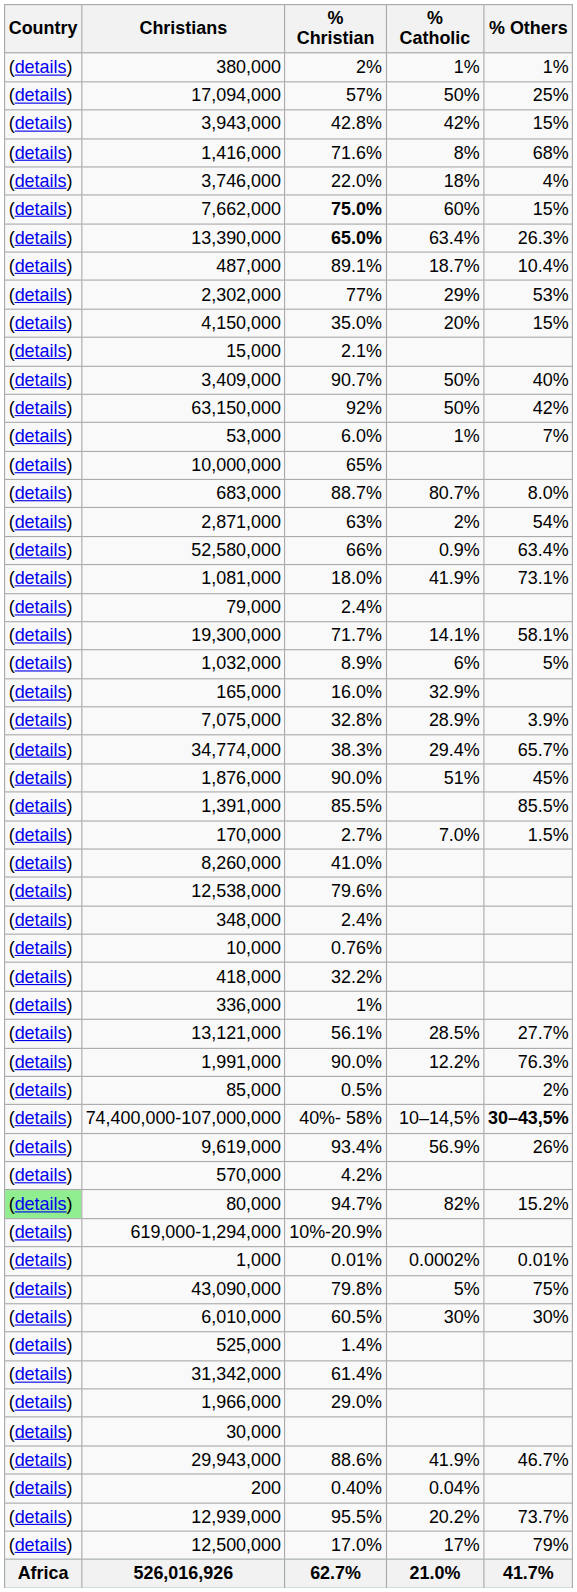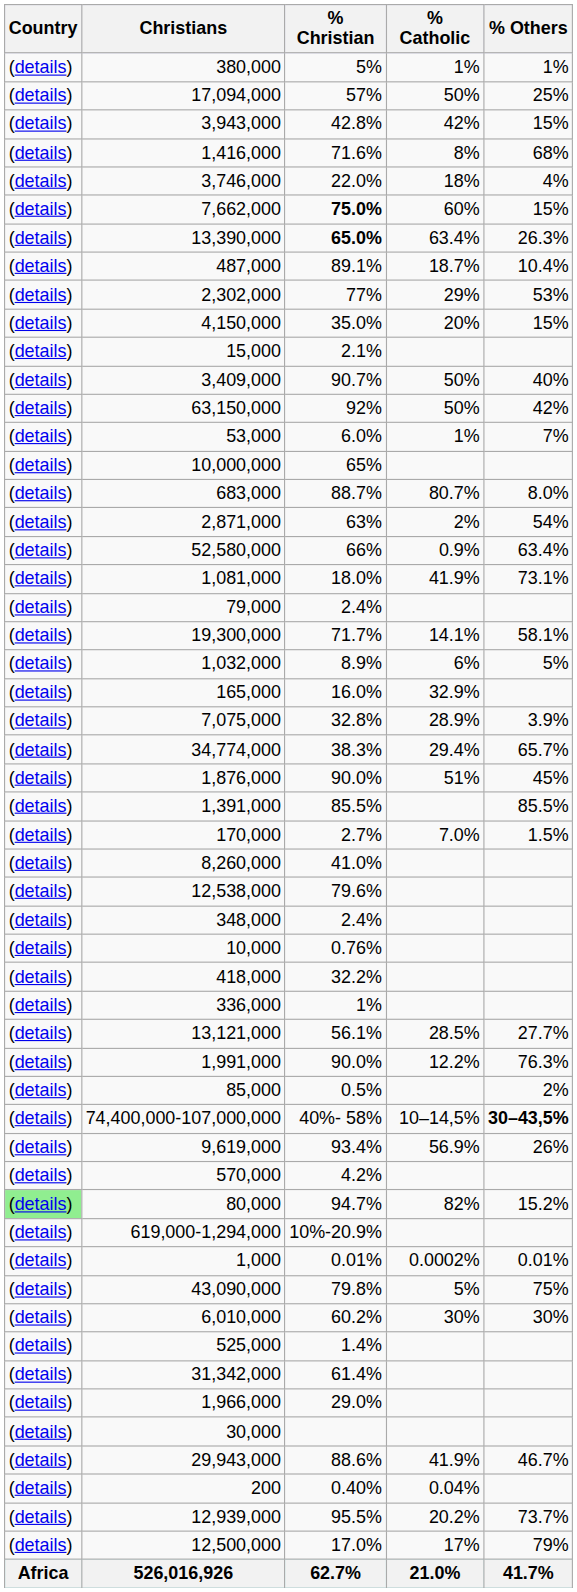 <table class="wikitable sortable" id="toc" cellspacing="4">
 <tr style="background:#ccf;">
 <th>Country</th>
 <th data-sort-type="number">Christians</th>
 <th data-sort-type="number" style="max-width:5em">% Christian</th>
 <th data-sort-type="number" style="max-width:5em">% Catholic</th>
 <th data-sort-type="number" style="max-width:5em">% Others</th>
 </tr>
 <tr>
 <td> (<a href='#'>details</a>)</td>
 <td style="text-align:right;">380,000</td>
-<td style="text-align:right;">2%</td>
+<td style="text-align:right;">5%</td>
 <td style="text-align:right;">1%</td>
 <td style="text-align:right;">1%</td>
 </tr>
 <tr>
 <td> (<a href='#'>details</a>)</td>
 <td style="text-align:right;">17,094,000</td>
 <td style="text-align:right;">57%</td>
 <td style="text-align:right;">50%</td>
 <td style="text-align:right;">25%</td>
 </tr>
 <tr>
 <td> (<a href='#'>details</a>)</td>
 <td style="text-align:right;">3,943,000</td>
 <td style="text-align:right;">42.8%</td>
 <td style="text-align:right;">42%</td>
 <td style="text-align:right;">15%</td>
 </tr>
 <tr>
 <td> (<a href='#'>details</a>)</td>
 <td style="text-align:right;">1,416,000</td>
 <td style="text-align:right;">71.6%</td>
 <td style="text-align:right;">8%</td>
 <td style="text-align:right;">68%</td>
 </tr>
 <tr>
 <td> (<a href='#'>details</a>)</td>
 <td style="text-align:right;">3,746,000</td>
 <td style="text-align:right;">22.0%</td>
 <td style="text-align:right;">18%</td>
 <td style="text-align:right;">4%</td>
 </tr>
 <tr>
 <td> (<a href='#'>details</a>)</td>
 <td style="text-align:right;">7,662,000</td>
 <td style="text-align:right;"><strong>75.0%</strong></td>
 <td style="text-align:right;">60%</td>
 <td style="text-align:right;">15%</td>
 </tr>
 <tr>
 <td> (<a href='#'>details</a>)</td>
 <td style="text-align:right;">13,390,000</td>
 <td style="text-align:right;"><strong>65.0%</strong></td>
 <td style="text-align:right;">63.4%</td>
 <td style="text-align:right;">26.3%</td>
 </tr>
 <tr>
 <td> (<a href='#'>details</a>)</td>
 <td style="text-align:right;">487,000</td>
 <td style="text-align:right;">89.1%</td>
 <td style="text-align:right;">18.7%</td>
 <td style="text-align:right;">10.4%</td>
 </tr>
 <tr>
 <td> (<a href='#'>details</a>)</td>
 <td style="text-align:right;">2,302,000</td>
 <td style="text-align:right;">77%</td>
 <td style="text-align:right;">29%</td>
 <td style="text-align:right;">53%</td>
 </tr>
 <tr>
 <td> (<a href='#'>details</a>)</td>
 <td style="text-align:right;">4,150,000</td>
 <td style="text-align:right;">35.0%</td>
 <td style="text-align:right;">20%</td>
 <td style="text-align:right;">15%</td>
 </tr>
 <tr>
 <td> (<a href='#'>details</a>)</td>
 <td style="text-align:right;">15,000</td>
 <td style="text-align:right;">2.1%</td>
 <td style="text-align:right;"></td>
 <td style="text-align:right;"></td>
 </tr>
 <tr>
 <td> (<a href='#'>details</a>)</td>
 <td style="text-align:right;">3,409,000</td>
 <td style="text-align:right;">90.7%</td>
 <td style="text-align:right;">50%</td>
 <td style="text-align:right;">40%</td>
 </tr>
 <tr>
 <td> (<a href='#'>details</a>)</td>
 <td style="text-align:right;">63,150,000</td>
 <td style="text-align:right;">92%</td>
 <td style="text-align:right;">50%</td>
 <td style="text-align:right;">42%</td>
 </tr>
 <tr>
 <td> (<a href='#'>details</a>)</td>
 <td style="text-align:right;">53,000</td>
 <td style="text-align:right;">6.0%</td>
 <td style="text-align:right;">1%</td>
 <td style="text-align:right;">7%</td>
 </tr>
 <tr>
 <td> (<a href='#'>details</a>)</td>
 <td style="text-align:right;">10,000,000</td>
 <td style="text-align:right;">65%</td>
 <td style="text-align:right;"></td>
 <td style="text-align:right;"></td>
 </tr>
 <tr>
 <td> (<a href='#'>details</a>)</td>
 <td style="text-align:right;">683,000</td>
 <td style="text-align:right;">88.7%</td>
 <td style="text-align:right;">80.7%</td>
 <td style="text-align:right;">8.0%</td>
 </tr>
 <tr>
 <td> (<a href='#'>details</a>)</td>
 <td style="text-align:right;">2,871,000</td>
 <td style="text-align:right;">63%</td>
 <td style="text-align:right;">2%</td>
 <td style="text-align:right;">54%</td>
 </tr>
 <tr>
 <td> (<a href='#'>details</a>)</td>
 <td style="text-align:right;">52,580,000</td>
 <td style="text-align:right;">66%</td>
 <td style="text-align:right;">0.9%</td>
 <td style="text-align:right;">63.4%</td>
 </tr>
 <tr>
 <td> (<a href='#'>details</a>)</td>
 <td style="text-align:right;">1,081,000</td>
 <td style="text-align:right;">18.0%</td>
 <td style="text-align:right;">41.9%</td>
 <td style="text-align:right;">73.1%</td>
 </tr>
 <tr>
 <td> (<a href='#'>details</a>)</td>
 <td style="text-align:right;">79,000</td>
 <td style="text-align:right;">2.4%</td>
 <td style="text-align:right;"></td>
 <td style="text-align:right;"></td>
 </tr>
 <tr>
 <td> (<a href='#'>details</a>)</td>
 <td style="text-align:right;">19,300,000</td>
 <td style="text-align:right;">71.7%</td>
 <td style="text-align:right;">14.1%</td>
 <td style="text-align:right;">58.1%</td>
 </tr>
 <tr>
 <td> (<a href='#'>details</a>)</td>
 <td style="text-align:right;">1,032,000</td>
 <td style="text-align:right;">8.9%</td>
 <td style="text-align:right;">6%</td>
 <td style="text-align:right;">5%</td>
 </tr>
 <tr>
 <td> (<a href='#'>details</a>)</td>
 <td style="text-align:right;">165,000</td>
 <td style="text-align:right;">16.0%</td>
 <td style="text-align:right;">32.9%</td>
 <td style="text-align:right;"></td>
 </tr>
 <tr>
 <td> (<a href='#'>details</a>)</td>
 <td style="text-align:right;">7,075,000</td>
 <td style="text-align:right;">32.8%</td>
 <td style="text-align:right;">28.9%</td>
 <td style="text-align:right;">3.9%</td>
 </tr>
 <tr>
 <td> (<a href='#'>details</a>)</td>
 <td style="text-align:right;">34,774,000</td>
 <td style="text-align:right;">38.3%</td>
 <td style="text-align:right;">29.4%</td>
 <td style="text-align:right;">65.7%</td>
 </tr>
 <tr>
 <td> (<a href='#'>details</a>)</td>
 <td style="text-align:right;">1,876,000</td>
 <td style="text-align:right;">90.0%</td>
 <td style="text-align:right;">51%</td>
 <td style="text-align:right;">45%</td>
 </tr>
 <tr>
 <td> (<a href='#'>details</a>)</td>
 <td style="text-align:right;">1,391,000</td>
 <td style="text-align:right;">85.5%</td>
 <td style="text-align:right;"></td>
 <td style="text-align:right;">85.5%</td>
 </tr>
 <tr>
 <td> (<a href='#'>details</a>)</td>
 <td style="text-align:right;">170,000</td>
 <td style="text-align:right;">2.7%</td>
 <td style="text-align:right;">7.0%</td>
 <td style="text-align:right;">1.5%</td>
 </tr>
 <tr>
 <td> (<a href='#'>details</a>)</td>
 <td style="text-align:right;">8,260,000</td>
 <td style="text-align:right;">41.0%</td>
 <td style="text-align:right;"></td>
 <td style="text-align:right;"></td>
 </tr>
 <tr>
 <td> (<a href='#'>details</a>)</td>
 <td style="text-align:right;">12,538,000</td>
 <td style="text-align:right;">79.6%</td>
 <td style="text-align:right;"></td>
 <td style="text-align:right;"></td>
 </tr>
 <tr>
 <td> (<a href='#'>details</a>)</td>
 <td style="text-align:right;">348,000</td>
 <td style="text-align:right;">2.4%</td>
 <td style="text-align:right;"></td>
 <td style="text-align:right;"></td>
 </tr>
 <tr>
 <td> (<a href='#'>details</a>)</td>
 <td style="text-align:right;">10,000</td>
 <td style="text-align:right;">0.76%</td>
 <td style="text-align:right;"></td>
 <td style="text-align:right;"></td>
 </tr>
 <tr>
 <td> (<a href='#'>details</a>)</td>
 <td style="text-align:right;">418,000</td>
 <td style="text-align:right;">32.2%</td>
 <td style="text-align:right;"></td>
 <td style="text-align:right;"></td>
 </tr>
 <tr>
 <td> (<a href='#'>details</a>)</td>
 <td style="text-align:right;">336,000</td>
 <td style="text-align:right;">1%</td>
 <td style="text-align:right;"></td>
 <td style="text-align:right;"></td>
 </tr>
 <tr>
 <td> (<a href='#'>details</a>)</td>
 <td style="text-align:right;">13,121,000</td>
 <td style="text-align:right;">56.1%</td>
 <td style="text-align:right;">28.5%</td>
 <td style="text-align:right;">27.7%</td>
 </tr>
 <tr>
 <td> (<a href='#'>details</a>)</td>
 <td style="text-align:right;">1,991,000</td>
 <td style="text-align:right;">90.0%</td>
 <td style="text-align:right;">12.2%</td>
 <td style="text-align:right;">76.3%</td>
 </tr>
 <tr>
 <td> (<a href='#'>details</a>)</td>
 <td style="text-align:right;">85,000</td>
 <td style="text-align:right;">0.5%</td>
 <td style="text-align:right;"></td>
 <td style="text-align:right;">2%</td>
 </tr>
 <tr>
 <td> (<a href='#'>details</a>)</td>
 <td style="text-align:right;">74,400,000-107,000,000</td>
 <td style="text-align:right;">40%- 58%</td>
 <td style="text-align:right;">10–14,5%</td>
 <td style="text-align:right;"><strong>30–43,5%</strong></td>
 </tr>
 <tr>
 <td> (<a href='#'>details</a>)</td>
 <td style="text-align:right;">9,619,000</td>
 <td style="text-align:right;">93.4%</td>
 <td style="text-align:right;">56.9%</td>
 <td style="text-align:right;">26%</td>
 </tr>
 <tr>
 <td> (<a href='#'>details</a>)</td>
 <td style="text-align:right;">570,000</td>
 <td style="text-align:right;">4.2%</td>
 <td style="text-align:right;"></td>
 <td style="text-align:right;"></td>
 </tr>
 <tr>
 <td style="background: lightgreen;"> (<a href='#'>details</a>)</td>
 <td style="text-align:right;">80,000</td>
 <td style="text-align:right;">94.7%</td>
 <td style="text-align:right;">82%</td>
 <td style="text-align:right;">15.2%</td>
 </tr>
 <tr>
 <td> (<a href='#'>details</a>)</td>
 <td style="text-align:right;">619,000-1,294,000</td>
 <td style="text-align:right;">10%-20.9%</td>
 <td style="text-align:right;"></td>
 <td style="text-align:right;"></td>
 </tr>
 <tr>
 <td> (<a href='#'>details</a>)</td>
 <td style="text-align:right;">1,000</td>
 <td style="text-align:right;">0.01%</td>
 <td style="text-align:right;">0.0002%</td>
 <td style="text-align:right;">0.01%</td>
 </tr>
 <tr>
 <td> (<a href='#'>details</a>)</td>
 <td style="text-align:right;">43,090,000</td>
 <td style="text-align:right;">79.8%</td>
 <td style="text-align:right;">5%</td>
 <td style="text-align:right;">75%</td>
 </tr>
 <tr>
 <td> (<a href='#'>details</a>)</td>
 <td style="text-align:right;">6,010,000</td>
-<td style="text-align:right;">60.5%</td>
+<td style="text-align:right;">60.2%</td>
 <td style="text-align:right;">30%</td>
 <td style="text-align:right;">30%</td>
 </tr>
 <tr>
 <td> (<a href='#'>details</a>)</td>
 <td style="text-align:right;">525,000</td>
 <td style="text-align:right;">1.4%</td>
 <td style="text-align:right;"></td>
 <td style="text-align:right;"></td>
 </tr>
 <tr>
 <td> (<a href='#'>details</a>)</td>
 <td style="text-align:right;">31,342,000</td>
 <td style="text-align:right;">61.4%</td>
 <td style="text-align:right;"></td>
 <td style="text-align:right;"></td>
 </tr>
 <tr>
 <td> (<a href='#'>details</a>)</td>
 <td style="text-align:right;">1,966,000</td>
 <td style="text-align:right;">29.0%</td>
 <td style="text-align:right;"></td>
 <td style="text-align:right;"></td>
 </tr>
 <tr>
 <td> (<a href='#'>details</a>)</td>
 <td style="text-align:right;">30,000</td>
 <td style="text-align:right;"></td>
 <td style="text-align:right;"></td>
 <td style="text-align:right;"></td>
 </tr>
 <tr>
 <td> (<a href='#'>details</a>)</td>
 <td style="text-align:right;">29,943,000</td>
 <td style="text-align:right;">88.6%</td>
 <td style="text-align:right;">41.9%</td>
 <td style="text-align:right;">46.7%</td>
 </tr>
 <tr>
 <td> (<a href='#'>details</a>)</td>
 <td style="text-align:right;">200</td>
 <td style="text-align:right;">0.40%</td>
 <td style="text-align:right;">0.04%</td>
 <td style="text-align:right;"></td>
 </tr>
 <tr>
 <td> (<a href='#'>details</a>)</td>
 <td style="text-align:right;">12,939,000</td>
 <td style="text-align:right;">95.5%</td>
 <td style="text-align:right;">20.2%</td>
 <td style="text-align:right;">73.7%</td>
 </tr>
 <tr>
 <td> (<a href='#'>details</a>)</td>
 <td style="text-align:right;">12,500,000</td>
 <td style="text-align:right;">17.0%</td>
 <td style="text-align:right;">17%</td>
 <td style="text-align:right;">79%</td>
 </tr>
 <tr style="background:#9ff;">
 <th>Africa</th>
 <th>526,016,926</th>
 <th>62.7%</th>
 <th>21.0%</th>
 <th>41.7%</th>
 </tr>
 </table>
